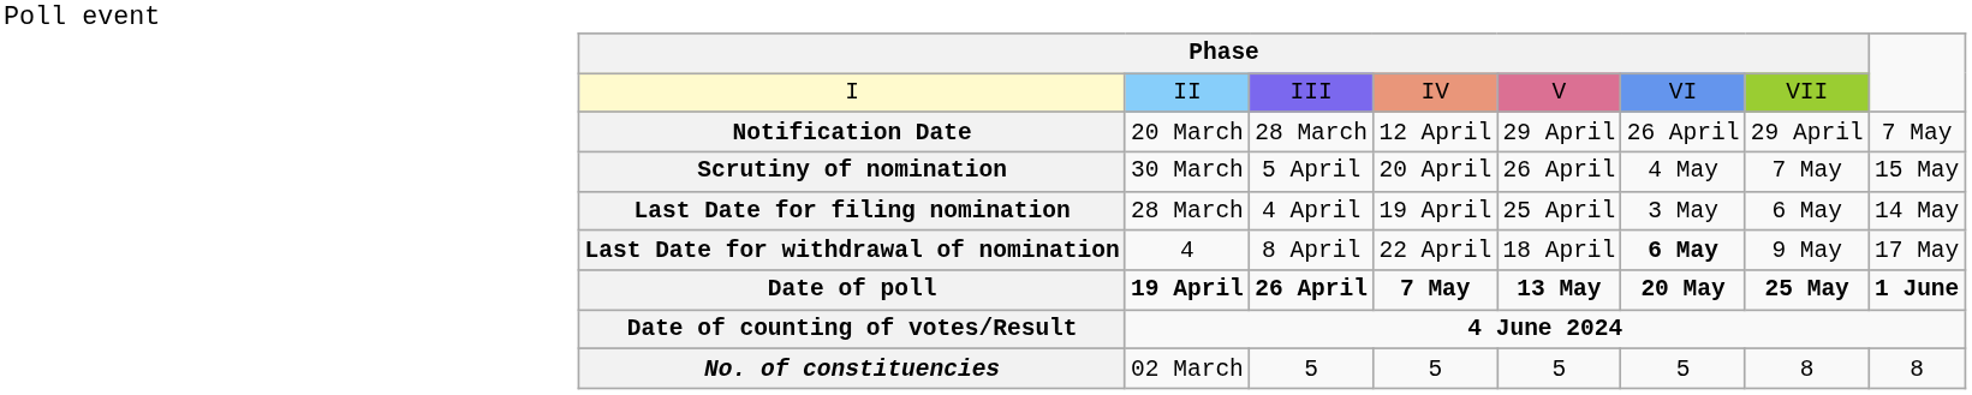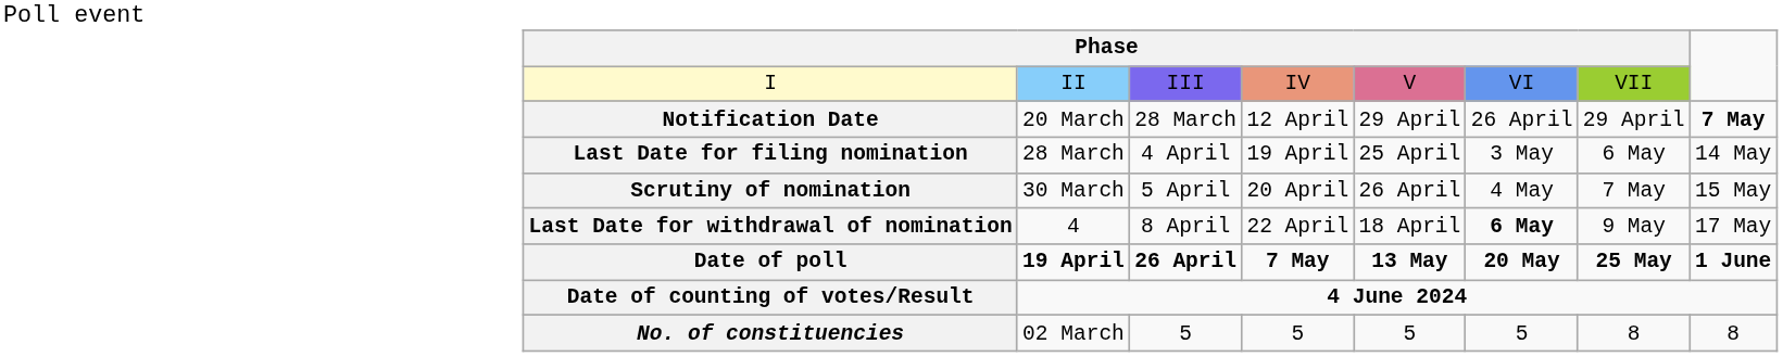 <table class="wikitable"style="text-align:center;margin:auto;font-size:90%;>
 <tr>
 <th rowspan=2>Poll event</th>
 <th colspan=7>Phase</th>
 </tr>
 <tr>
 <td bgcolor=#FFFACD>I</td>
 <td bgcolor=#87CEFA>II</td>
 <td bgcolor=#7B68EE>III</td>
 <td bgcolor=#E9967A>IV</td>
 <td bgcolor=#DB7093>V</td>
 <td bgcolor=#6495ED>VI</td>
 <td bgcolor=#9ACD32>VII</td>
 </tr>
 <tr>
 <th>Notification Date</th>
 <td>20 March</td>
 <td>28 March</td>
 <td>12 April</td>
 <td>29 April</td>
 <td>26 April</td>
 <td>29 April</td>
-<td>7 May</td>
+<td><strong>7 May</strong></td>
+</tr>
+<tr>
+<th>Last Date for filing nomination</th>
+<td>28 March</td>
+<td>4 April</td>
+<td>19 April</td>
+<td>25 April</td>
+<td>3 May</td>
+<td>6 May</td>
+<td>14 May</td>
 </tr>
 <tr>
 <th>Scrutiny of nomination</th>
 <td>30 March</td>
 <td>5 April</td>
 <td>20 April</td>
 <td>26 April</td>
 <td>4 May</td>
 <td>7 May</td>
 <td>15 May</td>
-</tr>
-<tr>
-<th>Last Date for filing nomination</th>
-<td>28 March</td>
-<td>4 April</td>
-<td>19 April</td>
-<td>25 April</td>
-<td>3 May</td>
-<td>6 May</td>
-<td>14 May</td>
 </tr>
 <tr>
 <th>Last Date for withdrawal of nomination</th>
 <td>4</td>
 <td>8 April</td>
 <td>22 April</td>
 <td>18 April</td>
 <td><strong>6 May</strong></td>
 <td>9 May</td>
 <td>17 May</td>
 </tr>
 <tr>
 <th>Date of poll</th>
 <td><strong>19 April</strong></td>
 <td><strong>26 April</strong></td>
 <td><strong>7 May</strong></td>
 <td><strong>13 May</strong></td>
 <td><strong>20 May</strong></td>
 <td><strong>25 May</strong></td>
 <td><strong>1 June</strong></td>
 </tr>
 <tr>
 <th>Date of counting of votes/Result</th>
 <td colspan="7"><strong>4 June 2024</strong></td>
 </tr>
 <tr>
 <th><strong><em>No. of constituencies</em></strong></th>
 <td>02 March</td>
 <td>5</td>
 <td>5</td>
 <td>5</td>
 <td>5</td>
 <td>8</td>
 <td>8</td>
 </tr>
 </table>
